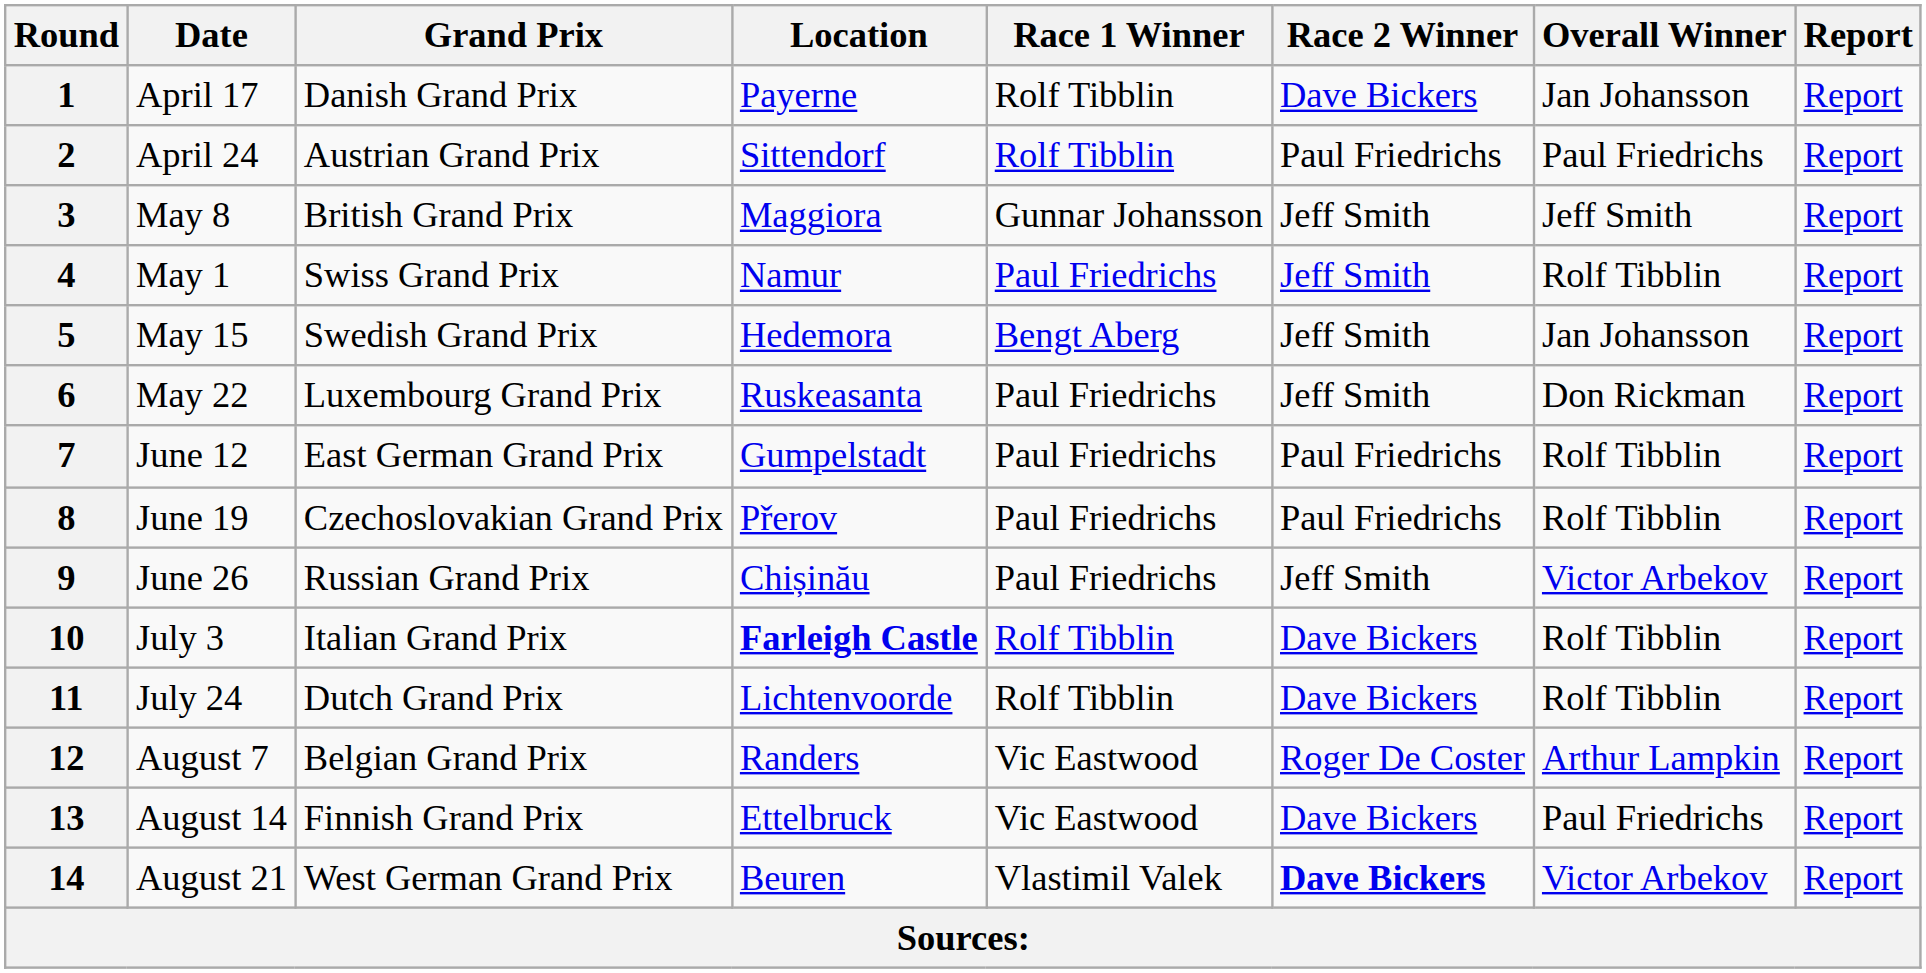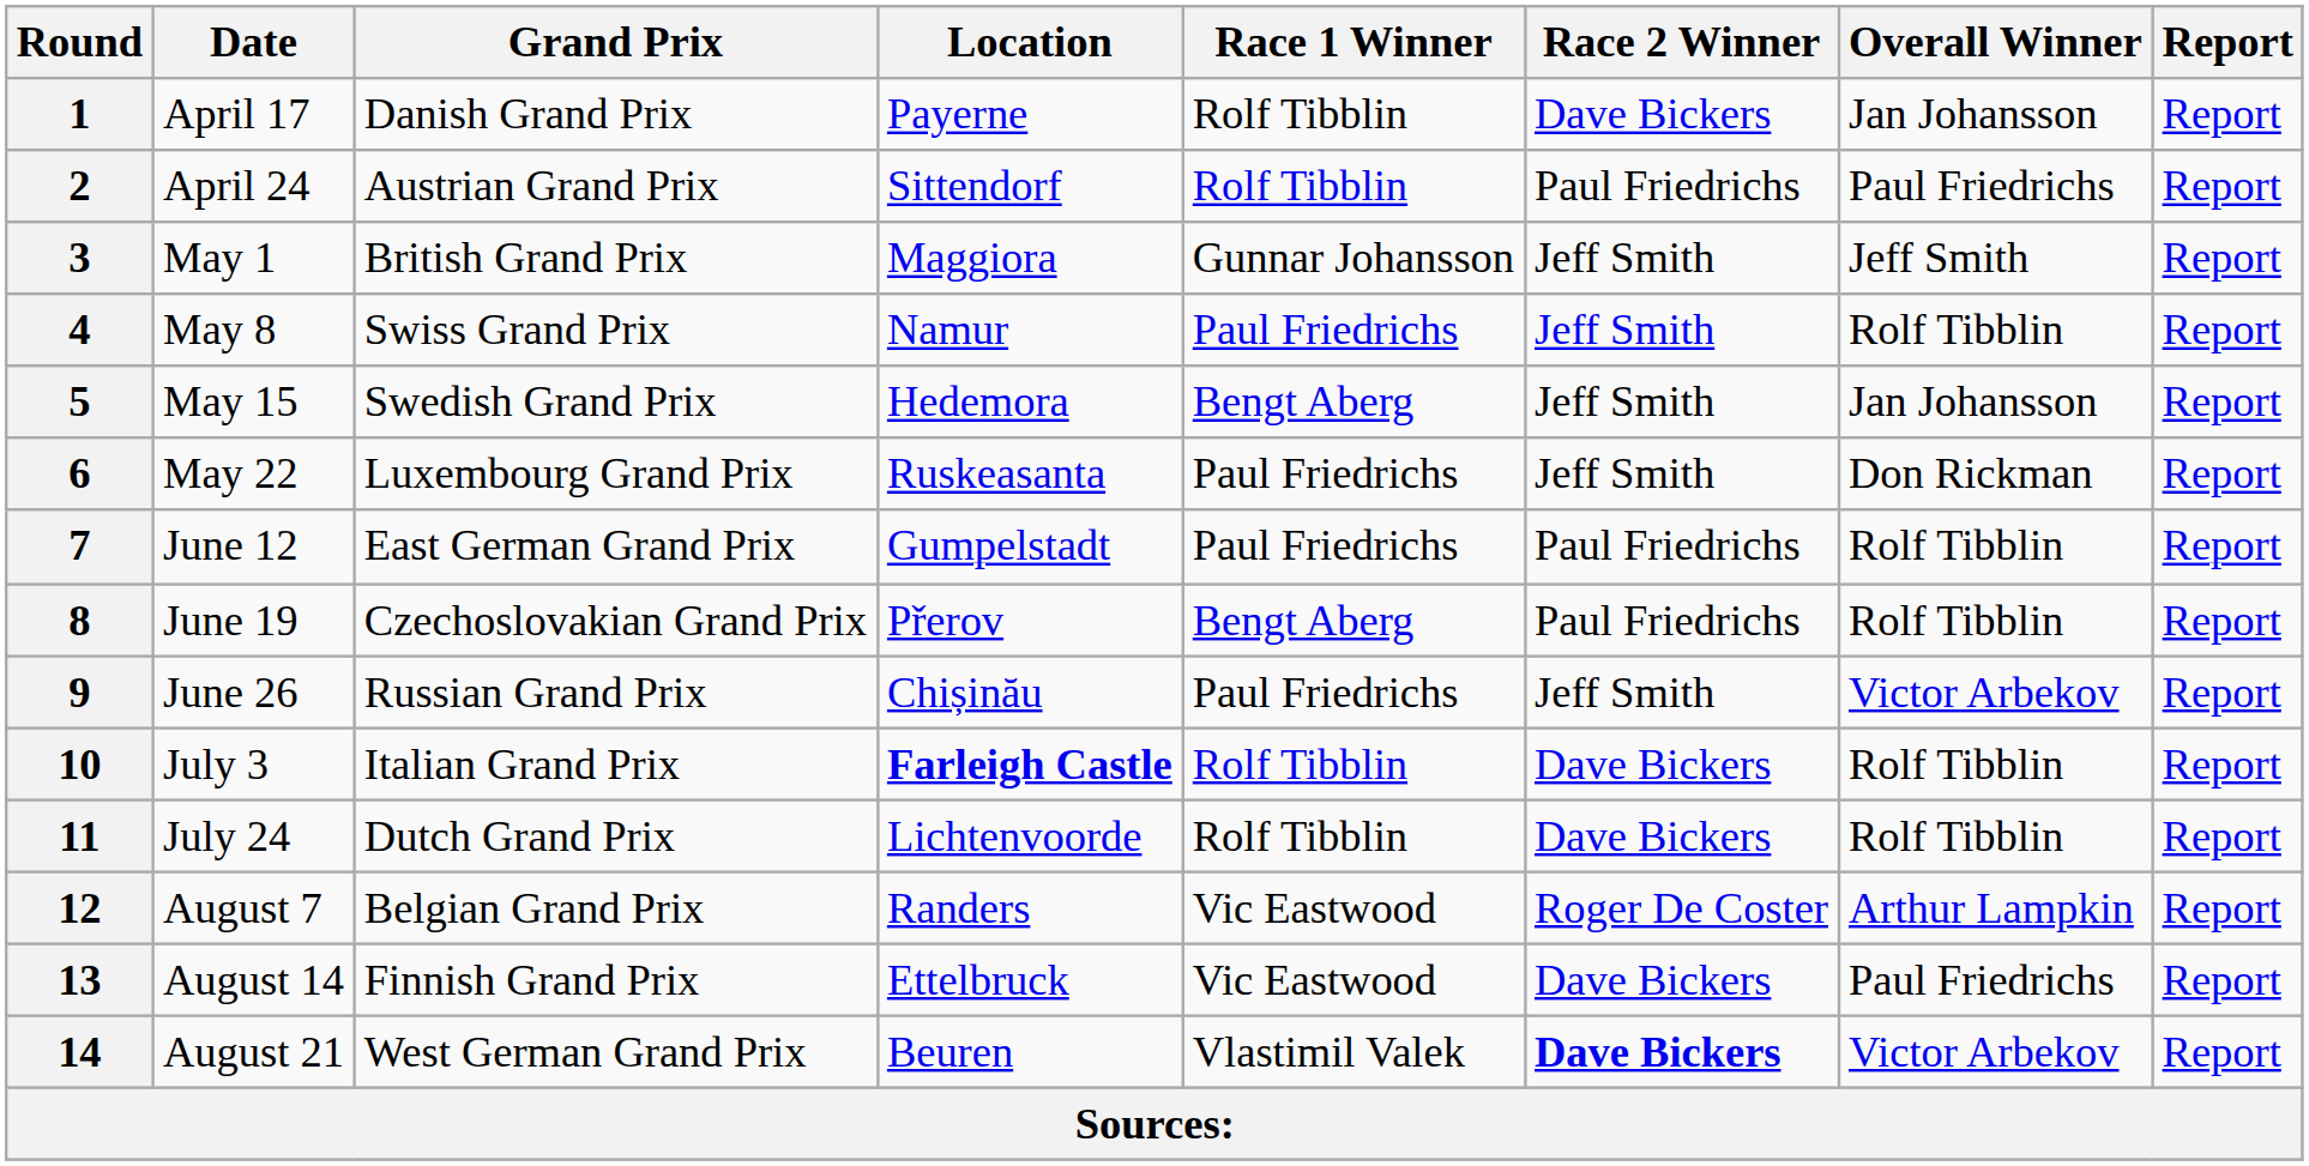 <table class="wikitable" style="font-size: 95%;">
 <tr>
 <th align=center>Round</th>
 <th align=center>Date</th>
 <th align=center>Grand Prix</th>
 <th align=center>Location</th>
 <th align=center>Race 1 Winner</th>
 <th align=center>Race 2 Winner</th>
 <th align=center>Overall Winner</th>
 <th align=center>Report</th>
 </tr>
 <tr>
 <th>1</th>
 <td>April 17</td>
 <td> Danish Grand Prix</td>
 <td><a href='#'>Payerne</a></td>
 <td> Rolf Tibblin</td>
 <td> <a href='#'>Dave Bickers</a></td>
 <td> Jan Johansson</td>
 <td><a href='#'>Report</a></td>
 </tr>
 <tr>
 <th>2</th>
 <td>April 24</td>
 <td> Austrian Grand Prix</td>
 <td><a href='#'>Sittendorf</a></td>
 <td> <a href='#'>Rolf Tibblin</a></td>
 <td> Paul Friedrichs</td>
 <td> Paul Friedrichs</td>
 <td><a href='#'>Report</a></td>
 </tr>
 <tr>
 <th>3</th>
-<td>May 8</td>
+<td>May 1</td>
 <td> British Grand Prix</td>
 <td><a href='#'>Maggiora</a></td>
 <td> Gunnar Johansson</td>
 <td> Jeff Smith</td>
 <td> Jeff Smith</td>
 <td><a href='#'>Report</a></td>
 </tr>
 <tr>
 <th>4</th>
-<td>May 1</td>
+<td>May 8</td>
 <td> Swiss Grand Prix</td>
 <td><a href='#'>Namur</a></td>
 <td> <a href='#'>Paul Friedrichs</a></td>
 <td> <a href='#'>Jeff Smith</a></td>
 <td> Rolf Tibblin</td>
 <td><a href='#'>Report</a></td>
 </tr>
 <tr>
 <th>5</th>
 <td>May 15</td>
 <td> Swedish Grand Prix</td>
 <td><a href='#'>Hedemora</a></td>
 <td> <a href='#'>Bengt Aberg</a></td>
 <td> Jeff Smith</td>
 <td> Jan Johansson</td>
 <td><a href='#'>Report</a></td>
 </tr>
 <tr>
 <th>6</th>
 <td>May 22</td>
 <td> Luxembourg Grand Prix</td>
 <td><a href='#'>Ruskeasanta</a></td>
 <td> Paul Friedrichs</td>
 <td> Jeff Smith</td>
 <td> Don Rickman</td>
 <td><a href='#'>Report</a></td>
 </tr>
 <tr>
 <th>7</th>
 <td>June 12</td>
 <td> East German Grand Prix</td>
 <td><a href='#'>Gumpelstadt</a></td>
 <td> Paul Friedrichs</td>
 <td> Paul Friedrichs</td>
 <td> Rolf Tibblin</td>
 <td><a href='#'>Report</a></td>
 </tr>
 <tr>
 <th>8</th>
 <td>June 19</td>
 <td> Czechoslovakian Grand Prix</td>
 <td><a href='#'>Přerov</a></td>
-<td> Paul Friedrichs</td>
+<td> <a href='#'>Bengt Aberg</a></td>
 <td> Paul Friedrichs</td>
 <td> Rolf Tibblin</td>
 <td><a href='#'>Report</a></td>
 </tr>
 <tr>
 <th>9</th>
 <td>June 26</td>
 <td> Russian Grand Prix</td>
 <td><a href='#'>Chișinău</a></td>
 <td> Paul Friedrichs</td>
 <td> Jeff Smith</td>
 <td> <a href='#'>Victor Arbekov</a></td>
 <td><a href='#'>Report</a></td>
 </tr>
 <tr>
 <th>10</th>
 <td>July 3</td>
 <td> Italian Grand Prix</td>
 <td><strong><a href='#'>Farleigh Castle</a></strong></td>
 <td> <a href='#'>Rolf Tibblin</a></td>
 <td> <a href='#'>Dave Bickers</a></td>
 <td> Rolf Tibblin</td>
 <td><a href='#'>Report</a></td>
 </tr>
 <tr>
 <th>11</th>
 <td>July 24</td>
 <td> Dutch Grand Prix</td>
 <td><a href='#'>Lichtenvoorde</a></td>
 <td> Rolf Tibblin</td>
 <td> <a href='#'>Dave Bickers</a></td>
 <td> Rolf Tibblin</td>
 <td><a href='#'>Report</a></td>
 </tr>
 <tr>
 <th>12</th>
 <td>August 7</td>
 <td> Belgian Grand Prix</td>
 <td><a href='#'>Randers</a></td>
 <td> Vic Eastwood</td>
 <td> <a href='#'>Roger De Coster</a></td>
 <td> <a href='#'>Arthur Lampkin</a></td>
 <td><a href='#'>Report</a></td>
 </tr>
 <tr>
 <th>13</th>
 <td>August 14</td>
 <td> Finnish Grand Prix</td>
 <td><a href='#'>Ettelbruck</a></td>
 <td> Vic Eastwood</td>
 <td> <a href='#'>Dave Bickers</a></td>
 <td> Paul Friedrichs</td>
 <td><a href='#'>Report</a></td>
 </tr>
 <tr>
 <th>14</th>
 <td>August 21</td>
 <td> West German Grand Prix</td>
 <td><a href='#'>Beuren</a></td>
 <td> Vlastimil Valek</td>
 <td><strong> <a href='#'>Dave Bickers</a></strong></td>
 <td> <a href='#'>Victor Arbekov</a></td>
 <td><a href='#'>Report</a></td>
 </tr>
 <tr>
 <th colspan=8>Sources:</th>
 </tr>
 </table>
